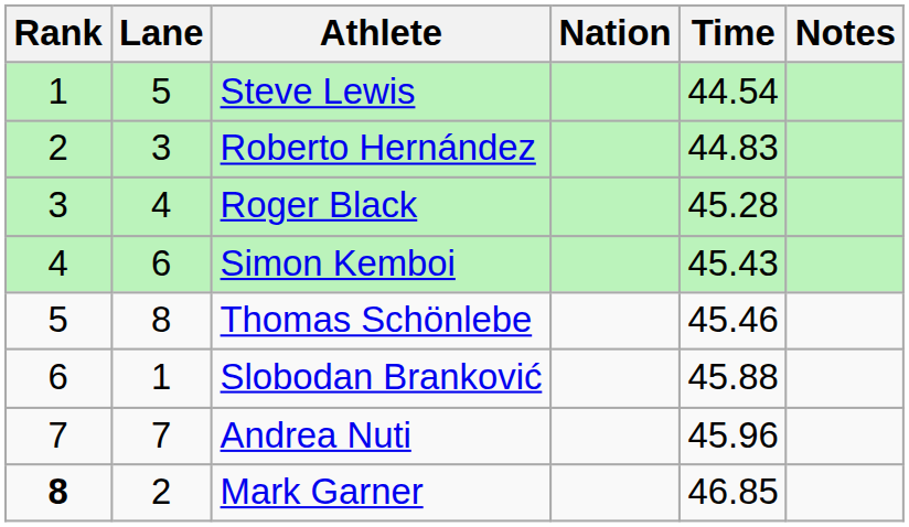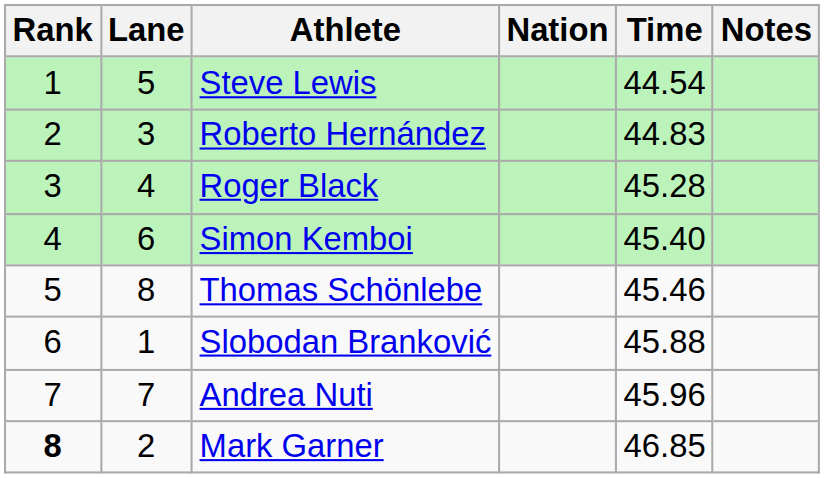 <table class="wikitable sortable" style="text-align:center">
 <tr>
 <th>Rank</th>
 <th>Lane</th>
 <th>Athlete</th>
 <th>Nation</th>
 <th>Time</th>
 <th>Notes</th>
 </tr>
 <tr style="background:#bbf3bb;">
 <td>1</td>
 <td>5</td>
 <td align=left><a href='#'>Steve Lewis</a></td>
 <td align=left></td>
 <td>44.54</td>
 <td></td>
 </tr>
 <tr style="background:#bbf3bb;">
 <td>2</td>
 <td>3</td>
 <td align=left><a href='#'>Roberto Hernández</a></td>
 <td align=left></td>
 <td>44.83</td>
 <td></td>
 </tr>
 <tr style="background:#bbf3bb;">
 <td>3</td>
 <td>4</td>
 <td align=left><a href='#'>Roger Black</a></td>
 <td align=left></td>
 <td>45.28</td>
 <td></td>
 </tr>
 <tr style="background:#bbf3bb;">
 <td>4</td>
 <td>6</td>
 <td align=left><a href='#'>Simon Kemboi</a></td>
 <td align=left></td>
-<td>45.43</td>
+<td>45.40</td>
 <td></td>
 </tr>
 <tr>
 <td>5</td>
 <td>8</td>
 <td align=left><a href='#'>Thomas Schönlebe</a></td>
 <td align=left></td>
 <td>45.46</td>
 <td></td>
 </tr>
 <tr>
 <td>6</td>
 <td>1</td>
 <td align=left><a href='#'>Slobodan Branković</a></td>
 <td align=left></td>
 <td>45.88</td>
 <td></td>
 </tr>
 <tr>
 <td>7</td>
 <td>7</td>
 <td align=left><a href='#'>Andrea Nuti</a></td>
 <td align=left></td>
 <td>45.96</td>
 <td></td>
 </tr>
 <tr>
 <td><strong>8</strong></td>
 <td>2</td>
 <td align=left><a href='#'>Mark Garner</a></td>
 <td align=left></td>
 <td>46.85</td>
 <td></td>
 </tr>
 </table>
